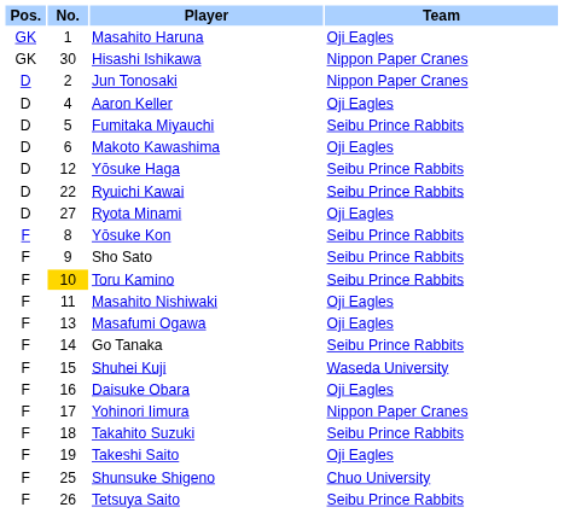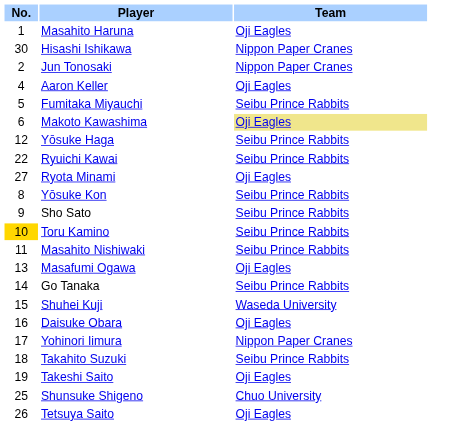 <table border="0" cellspacing="2" cellpadding="2">
 <tr bgcolor=AAD0FF>
-<th width=40>Pos.</th>
 <th width=40>No.</th>
 <th width=250>Player</th>
 <th width=250>Team</th>
 </tr>
 <tr>
-<td style="text-align:center;"><a href='#'>GK</a></td>
 <td style="text-align:center;">1</td>
 <td><a href='#'>Masahito Haruna</a></td>
 <td> <a href='#'>Oji Eagles</a></td>
 </tr>
 <tr>
-<td style="text-align:center;">GK</td>
 <td style="text-align:center;">30</td>
 <td><a href='#'>Hisashi Ishikawa</a></td>
 <td> <a href='#'>Nippon Paper Cranes</a></td>
 </tr>
 <tr>
-<td style="text-align:center;"><a href='#'>D</a></td>
 <td style="text-align:center;">2</td>
 <td><a href='#'>Jun Tonosaki</a></td>
 <td> <a href='#'>Nippon Paper Cranes</a></td>
 </tr>
 <tr>
-<td style="text-align:center;">D</td>
 <td style="text-align:center;">4</td>
 <td><a href='#'>Aaron Keller</a></td>
 <td> <a href='#'>Oji Eagles</a></td>
 </tr>
 <tr>
-<td style="text-align:center;">D</td>
 <td style="text-align:center;">5</td>
 <td><a href='#'>Fumitaka Miyauchi</a></td>
 <td> <a href='#'>Seibu Prince Rabbits</a></td>
 </tr>
 <tr>
-<td style="text-align:center;">D</td>
 <td style="text-align:center;">6</td>
 <td><a href='#'>Makoto Kawashima</a></td>
-<td> <a href='#'>Oji Eagles</a></td>
+<td style="background: khaki;"> <a href='#'>Oji Eagles</a></td>
 </tr>
 <tr>
-<td style="text-align:center;">D</td>
 <td style="text-align:center;">12</td>
 <td><a href='#'>Yōsuke Haga</a></td>
 <td> <a href='#'>Seibu Prince Rabbits</a></td>
 </tr>
 <tr>
-<td style="text-align:center;">D</td>
 <td style="text-align:center;">22</td>
 <td><a href='#'>Ryuichi Kawai</a></td>
 <td> <a href='#'>Seibu Prince Rabbits</a></td>
 </tr>
 <tr>
-<td style="text-align:center;">D</td>
 <td style="text-align:center;">27</td>
 <td><a href='#'>Ryota Minami</a></td>
 <td> <a href='#'>Oji Eagles</a></td>
 </tr>
 <tr>
-<td style="text-align:center;"><a href='#'>F</a></td>
 <td style="text-align:center;">8</td>
 <td><a href='#'>Yōsuke Kon</a></td>
 <td> <a href='#'>Seibu Prince Rabbits</a></td>
 </tr>
 <tr>
-<td style="text-align:center;">F</td>
 <td style="text-align:center;">9</td>
 <td>Sho Sato</td>
 <td> <a href='#'>Seibu Prince Rabbits</a></td>
 </tr>
 <tr>
-<td style="text-align:center;">F</td>
 <td style="background: gold; text-align:center;">10</td>
 <td><a href='#'>Toru Kamino</a></td>
 <td> <a href='#'>Seibu Prince Rabbits</a></td>
 </tr>
 <tr>
-<td style="text-align:center;">F</td>
 <td style="text-align:center;">11</td>
 <td><a href='#'>Masahito Nishiwaki</a></td>
-<td> <a href='#'>Oji Eagles</a></td>
+<td> <a href='#'>Seibu Prince Rabbits</a></td>
 </tr>
 <tr>
-<td style="text-align:center;">F</td>
 <td style="text-align:center;">13</td>
 <td><a href='#'>Masafumi Ogawa</a></td>
 <td> <a href='#'>Oji Eagles</a></td>
 </tr>
 <tr>
-<td style="text-align:center;">F</td>
 <td style="text-align:center;">14</td>
 <td>Go Tanaka</td>
 <td> <a href='#'>Seibu Prince Rabbits</a></td>
 </tr>
 <tr>
-<td style="text-align:center;">F</td>
 <td style="text-align:center;">15</td>
 <td><a href='#'>Shuhei Kuji</a></td>
 <td> <a href='#'>Waseda University</a></td>
 </tr>
 <tr>
-<td style="text-align:center;">F</td>
 <td style="text-align:center;">16</td>
 <td><a href='#'>Daisuke Obara</a></td>
 <td> <a href='#'>Oji Eagles</a></td>
 </tr>
 <tr>
-<td style="text-align:center;">F</td>
 <td style="text-align:center;">17</td>
 <td><a href='#'>Yohinori Iimura</a></td>
 <td> <a href='#'>Nippon Paper Cranes</a></td>
 </tr>
 <tr>
-<td style="text-align:center;">F</td>
 <td style="text-align:center;">18</td>
 <td><a href='#'>Takahito Suzuki</a></td>
 <td> <a href='#'>Seibu Prince Rabbits</a></td>
 </tr>
 <tr>
-<td style="text-align:center;">F</td>
 <td style="text-align:center;">19</td>
 <td><a href='#'>Takeshi Saito</a></td>
 <td> <a href='#'>Oji Eagles</a></td>
 </tr>
 <tr>
-<td style="text-align:center;">F</td>
 <td style="text-align:center;">25</td>
 <td><a href='#'>Shunsuke Shigeno</a></td>
 <td> <a href='#'>Chuo University</a></td>
 </tr>
 <tr>
-<td style="text-align:center;">F</td>
 <td style="text-align:center;">26</td>
 <td><a href='#'>Tetsuya Saito</a></td>
-<td> <a href='#'>Seibu Prince Rabbits</a></td>
+<td> <a href='#'>Oji Eagles</a></td>
 </tr>
 </table>
